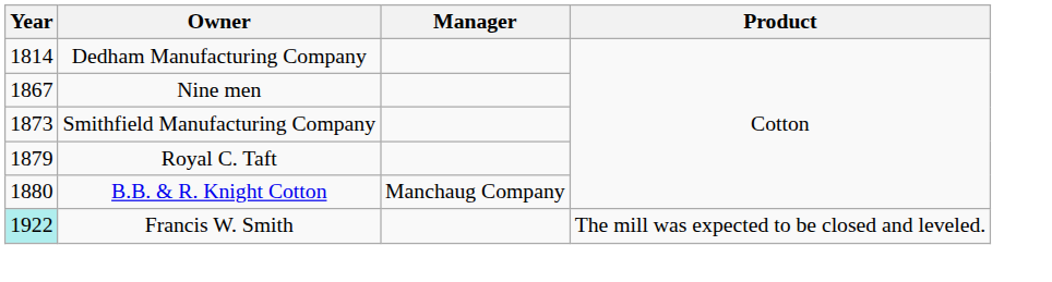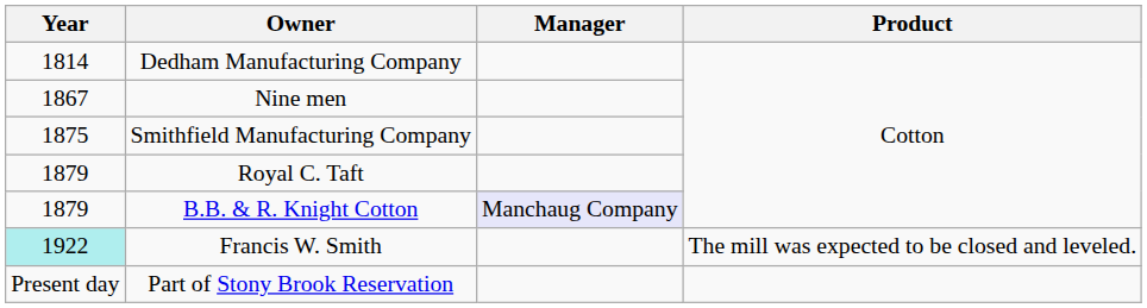 <table class="wikitable" style="text-align:center">
 <tr>
 <th>Year</th>
 <th>Owner</th>
 <th>Manager</th>
 <th>Product</th>
 </tr>
 <tr>
 <td>1814</td>
 <td>Dedham Manufacturing Company</td>
 <td></td>
 <td rowspan=5>Cotton</td>
 </tr>
 <tr>
 <td>1867</td>
 <td>Nine men</td>
 <td></td>
 </tr>
 <tr>
-<td>1873</td>
+<td>1875</td>
 <td>Smithfield Manufacturing Company</td>
 <td></td>
 </tr>
 <tr>
 <td>1879</td>
 <td>Royal C. Taft</td>
 <td></td>
 </tr>
 <tr>
-<td>1880</td>
+<td>1879</td>
 <td><a href='#'>B.B. & R. Knight Cotton</a></td>
-<td>Manchaug Company</td>
+<td style="background: lavender;">Manchaug Company</td>
 </tr>
 <tr>
 <td style="background: paleturquoise;">1922</td>
 <td>Francis W. Smith</td>
 <td></td>
 <td>The mill was expected to be closed and leveled.</td>
 </tr>
+<tr>
+<td>Present day</td>
+<td>Part of <a href='#'>Stony Brook Reservation</a></td>
+<td></td>
+<td></td>
+</tr>
 </table>
